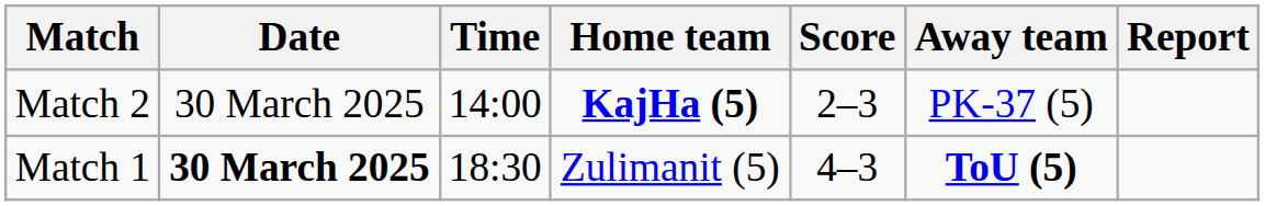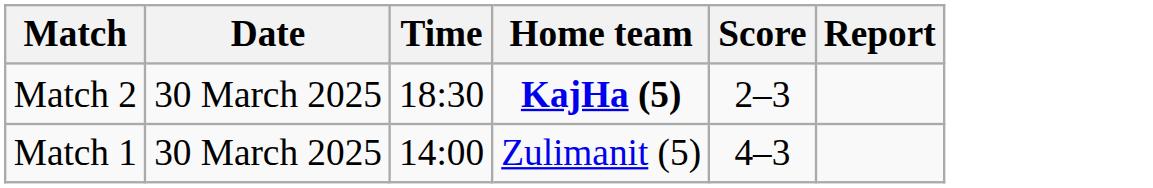 <table class="wikitable" style="text-align:center">
 <tr>
 <th style= width="40px">Match</th>
 <th style= width="40px">Date</th>
 <th style= width="40px">Time</th>
 <th style= width="150px">Home team</th>
 <th style= width="60px">Score</th>
-<th style= width="150px">Away team</th>
 <th style= width="30px">Report</th>
 </tr>
 <tr>
 <td>Match 2</td>
 <td>30 March 2025</td>
-<td>14:00</td>
+<td>18:30</td>
 <td><strong><a href='#'>KajHa</a> (5)</strong></td>
 <td>2–3</td>
-<td><a href='#'>PK-37</a> (5)</td>
 <td></td>
 </tr>
 <tr>
 <td>Match 1</td>
-<td><strong>30 March 2025</strong></td>
-<td>18:30</td>
+<td>30 March 2025</td>
+<td>14:00</td>
 <td><a href='#'>Zulimanit</a> (5)</td>
 <td>4–3</td>
-<td><strong><a href='#'>ToU</a> (5)</strong></td>
 <td></td>
 </tr>
 </table>
